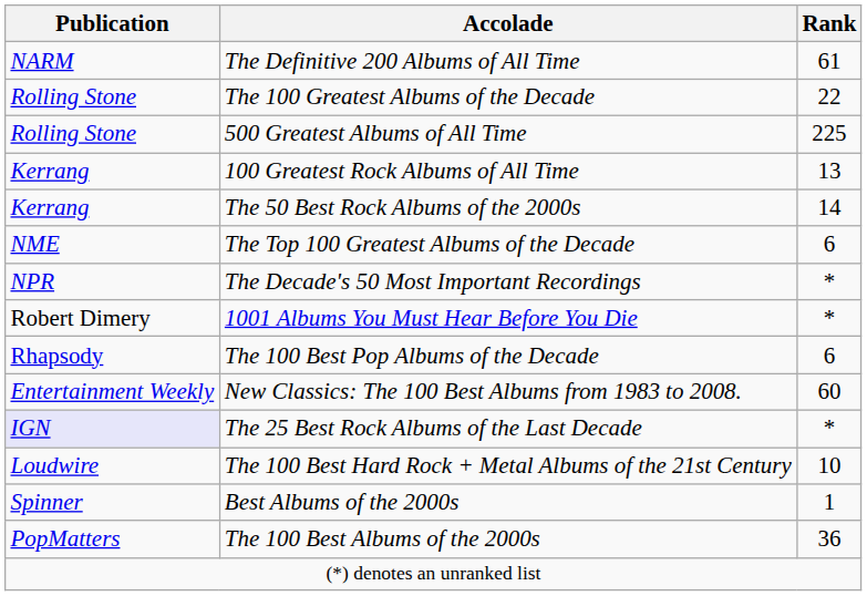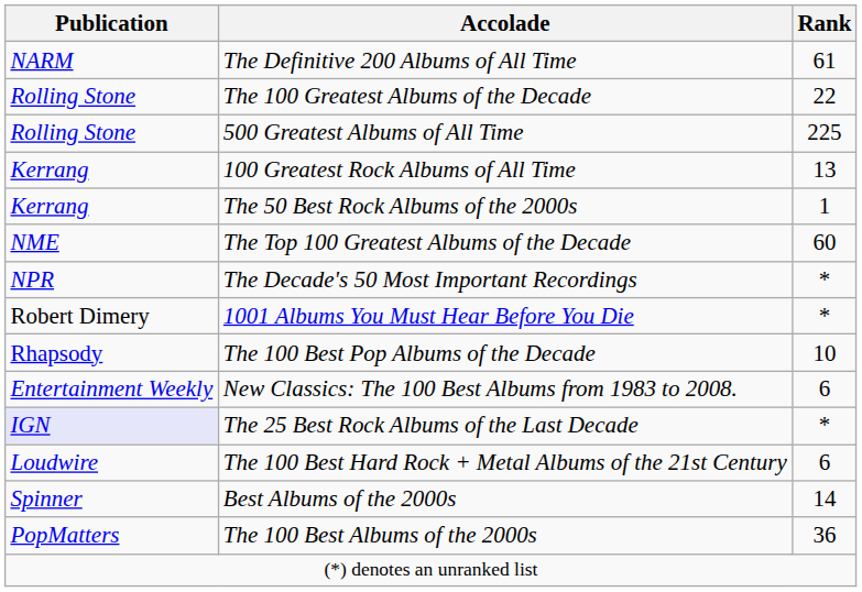 <table class="wikitable">
 <tr>
 <th>Publication</th>
 <th>Accolade</th>
 <th>Rank</th>
 </tr>
 <tr>
 <td><em><a href='#'>NARM</a></em></td>
 <td><em>The Definitive 200 Albums of All Time</em></td>
 <td style="text-align:center;">61</td>
 </tr>
 <tr>
 <td><em><a href='#'>Rolling Stone</a></em></td>
 <td><em>The 100 Greatest Albums of the Decade</em></td>
 <td style="text-align:center;">22</td>
 </tr>
 <tr>
 <td><em><a href='#'>Rolling Stone</a></em></td>
 <td><em>500 Greatest Albums of All Time</em></td>
 <td style="text-align:center;">225</td>
 </tr>
 <tr>
 <td><em><a href='#'>Kerrang</a></em></td>
 <td><em>100 Greatest Rock Albums of All Time</em></td>
 <td style="text-align:center;">13</td>
 </tr>
 <tr>
 <td><em><a href='#'>Kerrang</a></em></td>
 <td><em>The 50 Best Rock Albums of the 2000s</em></td>
-<td style="text-align:center;">14</td>
+<td style="text-align:center;">1</td>
 </tr>
 <tr>
 <td><em><a href='#'>NME</a></em></td>
 <td><em>The Top 100 Greatest Albums of the Decade</em></td>
-<td style="text-align:center;">6</td>
+<td style="text-align:center;">60</td>
 </tr>
 <tr>
 <td><em><a href='#'>NPR</a></em></td>
 <td><em>The Decade's 50 Most Important Recordings</em></td>
 <td style="text-align:center;">*</td>
 </tr>
 <tr>
 <td>Robert Dimery</td>
 <td><em><a href='#'>1001 Albums You Must Hear Before You Die</a></em></td>
 <td style="text-align:center;">*</td>
 </tr>
 <tr>
 <td><a href='#'>Rhapsody</a></td>
 <td><em>The 100 Best Pop Albums of the Decade</em></td>
-<td style="text-align:center;">6</td>
+<td style="text-align:center;">10</td>
 </tr>
 <tr>
 <td><em><a href='#'>Entertainment Weekly</a></em></td>
 <td><em>New Classics: The 100 Best Albums from 1983 to 2008.</em></td>
-<td style="text-align:center;">60</td>
+<td style="text-align:center;">6</td>
 </tr>
 <tr>
 <td style="background: lavender;"><em><a href='#'>IGN</a></em></td>
 <td><em>The 25 Best Rock Albums of the Last Decade</em></td>
 <td style="text-align:center;">*</td>
 </tr>
 <tr>
 <td><em><a href='#'>Loudwire</a></em></td>
 <td><em>The 100 Best Hard Rock + Metal Albums of the 21st Century</em></td>
-<td style="text-align:center;">10</td>
+<td style="text-align:center;">6</td>
 </tr>
 <tr>
 <td><em><a href='#'>Spinner</a></em></td>
 <td><em>Best Albums of the 2000s</em></td>
-<td style="text-align:center;">1</td>
+<td style="text-align:center;">14</td>
 </tr>
 <tr>
 <td><em><a href='#'>PopMatters</a></em></td>
 <td><em>The 100 Best Albums of the 2000s</em></td>
 <td style="text-align:center;">36</td>
 </tr>
 <tr>
 <td colspan="5" style="text-align:center; font-size:10pt;">(*) denotes an unranked list</td>
 </tr>
 </table>
